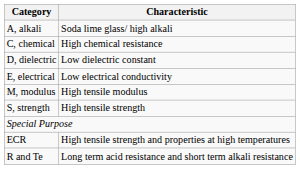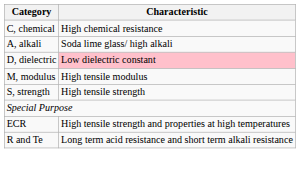 <table class="wikitable">
 <tr>
 <th>Category</th>
 <th>Characteristic</th>
 </tr>
 <tr>
+<td>C, chemical</td>
+<td>High chemical resistance</td>
+</tr>
+<tr>
 <td>A, alkali</td>
 <td>Soda lime glass/ high alkali</td>
 </tr>
 <tr>
-<td>C, chemical</td>
-<td>High chemical resistance</td>
-</tr>
-<tr>
 <td>D, dielectric</td>
-<td>Low dielectric constant</td>
-</tr>
-<tr>
-<td>E, electrical</td>
-<td>Low electrical conductivity</td>
+<td style="background: pink;">Low dielectric constant</td>
 </tr>
 <tr>
 <td>M, modulus</td>
 <td>High tensile modulus</td>
 </tr>
 <tr>
 <td>S, strength</td>
 <td>High tensile strength</td>
 </tr>
 <tr>
 <td colspan="2"><em>Special Purpose</em></td>
 </tr>
 <tr>
 <td>ECR</td>
 <td>High tensile strength and properties at high temperatures</td>
 </tr>
 <tr>
 <td>R and Te</td>
 <td>Long term acid resistance and short term alkali resistance</td>
 </tr>
 </table>
